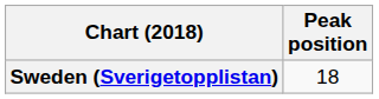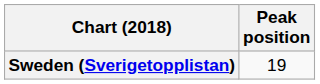 <table class="wikitable plainrowheaders" style="text-align:center">
 <tr>
 <th scope="col">Chart (2018)</th>
 <th scope="col">Peak<br> position</th>
 </tr>
 <tr>
 <th scope="row">Sweden (<a href='#'>Sverigetopplistan</a>)</th>
-<td>18</td>
+<td>19</td>
 </tr>
 </table>
